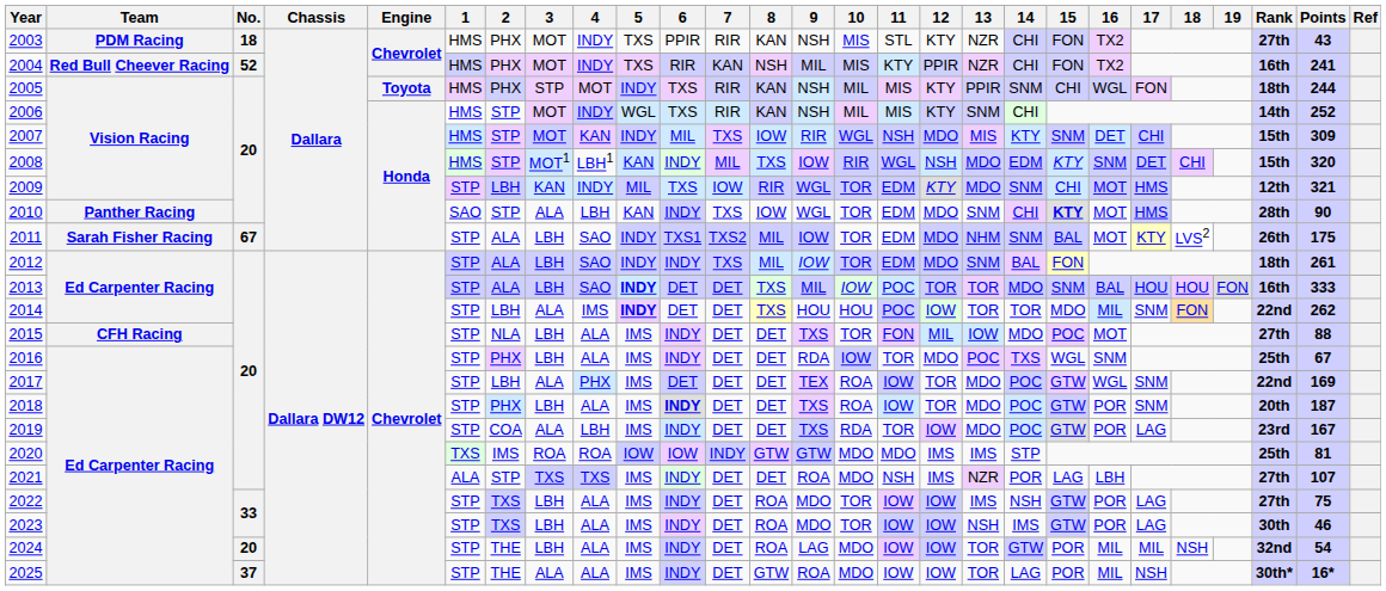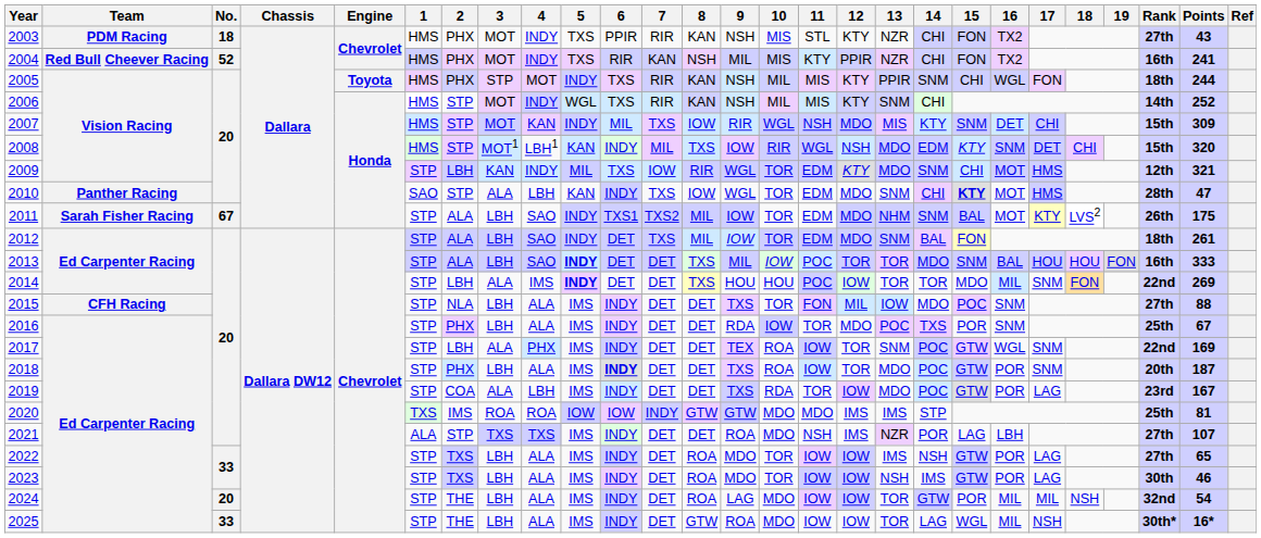 <table class="wikitable" style="text-align:center; font-size:85%">
 <tr>
 <th>Year</th>
 <th>Team</th>
 <th>No.</th>
 <th>Chassis</th>
 <th>Engine</th>
 <th>1</th>
 <th>2</th>
 <th>3</th>
 <th>4</th>
 <th>5</th>
 <th>6</th>
 <th>7</th>
 <th>8</th>
 <th>9</th>
 <th>10</th>
 <th>11</th>
 <th>12</th>
 <th>13</th>
 <th>14</th>
 <th>15</th>
 <th>16</th>
 <th>17</th>
 <th>18</th>
 <th>19</th>
 <th>Rank</th>
 <th>Points</th>
 <th>Ref</th>
 </tr>
 <tr>
 <td><a href='#'>2003</a></td>
 <th nowrap><a href='#'>PDM Racing</a></th>
 <th>18</th>
 <th rowspan=9><a href='#'>Dallara</a></th>
 <th rowspan=2><a href='#'>Chevrolet</a></th>
 <td>HMS</td>
 <td>PHX</td>
 <td>MOT</td>
 <td><a href='#'>INDY</a></td>
 <td>TXS</td>
 <td>PPIR</td>
 <td>RIR</td>
 <td>KAN</td>
 <td>NSH</td>
 <td><a href='#'>MIS</a></td>
 <td>STL</td>
 <td>KTY</td>
 <td>NZR</td>
 <td style="background:#CFCFFF;">CHI<br></td>
 <td style="background:#CFCFFF;">FON<br></td>
 <td style="background:#EFCFFF;">TX2<br></td>
 <td colspan=3></td>
 <th style="background:#CFCFFF;">27th</th>
 <th style="background:#CFCFFF;">43</th>
 <th></th>
 </tr>
 <tr>
 <td><a href='#'>2004</a></td>
 <th nowrap><a href='#'>Red Bull</a> <a href='#'>Cheever Racing</a></th>
 <th>52</th>
 <td style="background:#CFCFFF;">HMS<br></td>
 <td style="background:#EFCFFF;">PHX<br></td>
 <td style="background:#EFCFFF;">MOT<br></td>
 <td style="background:#EFCFFF;"><a href='#'>INDY</a><br></td>
 <td style="background:#EFCFFF;">TXS<br></td>
 <td style="background:#CFCFFF;">RIR<br></td>
 <td style="background:#CFCFFF;">KAN<br></td>
 <td style="background:#EFCFFF;">NSH<br></td>
 <td style="background:#CFCFFF;">MIL<br></td>
 <td style="background:#CFCFFF;">MIS<br></td>
 <td style="background:#CFEAFF;">KTY<br></td>
 <td style="background:#CFCFFF;">PPIR<br></td>
 <td style="background:#EFCFFF;">NZR<br></td>
 <td style="background:#CFCFFF;">CHI<br></td>
 <td style="background:#CFCFFF;">FON<br></td>
 <td style="background:#EFCFFF;">TX2<br></td>
 <td colspan=3></td>
 <th style="background:#CFCFFF;">16th</th>
 <th style="background:#CFCFFF;">241</th>
 <th></th>
 </tr>
 <tr :'0>
 <td><a href='#'>2005</a></td>
 <th rowspan=5 nowrap><a href='#'>Vision Racing</a></th>
 <th rowspan=6>20</th>
 <th><a href='#'>Toyota</a></th>
 <td style="background:#EFCFFF;">HMS<br></td>
 <td style="background:#CFCFFF;">PHX<br></td>
 <td style="background:#EFCFFF;">STP<br></td>
 <td style="background:#EFCFFF;">MOT<br></td>
 <td style="background:#CFCFFF;"><a href='#'>INDY</a><br></td>
 <td style="background:#EFCFFF;">TXS<br></td>
 <td style="background:#CFCFFF;">RIR<br></td>
 <td style="background:#CFCFFF;">KAN<br></td>
 <td style="background:#CFEAFF;">NSH<br></td>
 <td style="background:#CFCFFF;">MIL<br></td>
 <td style="background:#EFCFFF;">MIS<br></td>
 <td style="background:#EFCFFF;">KTY<br></td>
 <td style="background:#CFCFFF;">PPIR<br></td>
 <td style="background:#CFCFFF;">SNM<br></td>
 <td style="background:#CFCFFF;">CHI<br></td>
 <td style="background:#CFCFFF;">WGL<br></td>
 <td style="background:#EFCFFF;">FON<br></td>
 <td colspan=2></td>
 <th style="background:#CFCFFF;">18th</th>
 <th style="background:#CFCFFF;">244</th>
 <th></th>
 </tr>
 <tr>
 <td><a href='#'>2006</a></td>
 <th rowspan=6><a href='#'>Honda</a></th>
 <td style="background:#ffffff;"><a href='#'>HMS</a><br></td>
 <td><a href='#'>STP</a></td>
 <td style="background:#EFCFFF;">MOT<br></td>
 <td style="background:#CFCFFF;"><a href='#'>INDY</a><br></td>
 <td style="background:#CFEAFF;">WGL<br></td>
 <td style="background:#CFEAFF;">TXS<br></td>
 <td style="background:#CFEAFF;">RIR<br></td>
 <td style="background:#CFCFFF;">KAN<br></td>
 <td style="background:#CFEAFF;">NSH<br></td>
 <td style="background:#EFCFFF;">MIL<br></td>
 <td style="background:#CFEAFF;">MIS<br></td>
 <td style="background:#CFCFFF;">KTY<br></td>
 <td style="background:#CFCFFF;">SNM<br></td>
 <td style="background:#DFFFDF;">CHI<br></td>
 <td colspan=5></td>
 <th style="background:#CFCFFF;">14th</th>
 <th style="background:#CFCFFF;">252</th>
 <th></th>
 </tr>
 <tr>
 <td><a href='#'>2007</a></td>
 <td style="background:#CFEAFF;"><a href='#'>HMS</a><br></td>
 <td style="background:#EFCFFF;"><a href='#'>STP</a><br></td>
 <td style="background:#CFCFFF;"><a href='#'>MOT</a><br></td>
 <td style="background:#EFCFFF;"><a href='#'>KAN</a><br></td>
 <td style="background:#CFCFFF;"><a href='#'>INDY</a><br></td>
 <td style="background:#CFEAFF;"><a href='#'>MIL</a><br></td>
 <td style="background:#EFCFFF;"><a href='#'>TXS</a><br></td>
 <td style="background:#CFEAFF;"><a href='#'>IOW</a><br></td>
 <td style="background:#CFEAFF;"><a href='#'>RIR</a><br></td>
 <td style="background:#CFCFFF;"><a href='#'>WGL</a><br></td>
 <td style="background:#CFCFFF;"><a href='#'>NSH</a><br></td>
 <td style="background:#CFCFFF;"><a href='#'>MDO</a><br></td>
 <td style="background:#EFCFFF;"><a href='#'>MIS</a><br></td>
 <td style="background:#CFEAFF;"><a href='#'>KTY</a><br></td>
 <td style="background:#CFCFFF;"><a href='#'>SNM</a><br></td>
 <td style="background:#CFEAFF;"><a href='#'>DET</a><br></td>
 <td style="background:#CFCFFF;"><a href='#'>CHI</a><br></td>
 <td colspan=2></td>
 <th style="background:#CFCFFF;">15th</th>
 <th style="background:#CFCFFF;">309</th>
 <th></th>
 </tr>
 <tr>
 <td><a href='#'>2008</a></td>
 <td style="background:#DFFFDF;"><a href='#'>HMS</a><br></td>
 <td style="background:#EFCFFF;"><a href='#'>STP</a><br></td>
 <td style="background:#CFEAFF;"><a href='#'>MOT</a><sup>1</sup><br></td>
 <td><a href='#'>LBH</a><sup>1</sup><br></td>
 <td style="background:#CFEAFF;"><a href='#'>KAN</a><br></td>
 <td style="background:#DFFFDF;"><a href='#'>INDY</a><br></td>
 <td style="background:#EFCFFF;"><a href='#'>MIL</a><br></td>
 <td style="background:#CFEAFF;"><a href='#'>TXS</a><br></td>
 <td style="background:#EFCFFF;"><a href='#'>IOW</a><br></td>
 <td style="background:#CFCFFF;"><a href='#'>RIR</a><br></td>
 <td style="background:#CFCFFF;"><a href='#'>WGL</a><br></td>
 <td style="background:#CFEAFF;"><a href='#'>NSH</a><br></td>
 <td style="background:#CFCFFF;"><a href='#'>MDO</a><br></td>
 <td style="background:#CFCFFF;"><a href='#'>EDM</a><br></td>
 <td style="background:#CFEAFF;"><em><a href='#'>KTY</a></em><br></td>
 <td style="background:#CFCFFF;"><a href='#'>SNM</a><br></td>
 <td style="background:#CFCFFF;"><a href='#'>DET</a><br></td>
 <td style="background:#EFCFFF;"><a href='#'>CHI</a><br></td>
 <td></td>
 <th style="background:#CFCFFF;">15th</th>
 <th style="background:#CFCFFF;">320</th>
 <th></th>
 </tr>
 <tr>
 <td><a href='#'>2009</a></td>
 <td style="background:#EFCFFF;"><a href='#'>STP</a><br></td>
 <td style="background:#CFCFFF;"><a href='#'>LBH</a><br></td>
 <td style="background:#CFEAFF;"><a href='#'>KAN</a><br></td>
 <td style="background:#CFEAFF;"><a href='#'>INDY</a><br></td>
 <td style="background:#CFCFFF;"><a href='#'>MIL</a><br></td>
 <td style="background:#CFEAFF;"><a href='#'>TXS</a><br></td>
 <td style="background:#CFEAFF;"><a href='#'>IOW</a><br></td>
 <td style="background:#CFCFFF;"><a href='#'>RIR</a><br></td>
 <td style="background:#CFCFFF;"><a href='#'>WGL</a><br></td>
 <td style="background:#CFCFFF;"><a href='#'>TOR</a><br></td>
 <td style="background:#CFCFFF;"><a href='#'>EDM</a><br></td>
 <td style="background:#DFDFDF;"><em><a href='#'>KTY</a></em><br></td>
 <td style="background:#CFCFFF;"><a href='#'>MDO</a><br></td>
 <td style="background:#CFCFFF;"><a href='#'>SNM</a><br></td>
 <td style="background:#CFEAFF;"><a href='#'>CHI</a><br></td>
 <td style="background:#CFCFFF;"><a href='#'>MOT</a><br></td>
 <td style="background:#CFCFFF;"><a href='#'>HMS</a><br></td>
 <td colspan=2></td>
 <th style="background:#CFCFFF;">12th</th>
 <th style="background:#CFCFFF;">321</th>
 <th></th>
 </tr>
 <tr>
 <td><a href='#'>2010</a></td>
 <th nowrap><a href='#'>Panther Racing</a></th>
 <td><a href='#'>SAO</a></td>
 <td><a href='#'>STP</a></td>
 <td><a href='#'>ALA</a></td>
 <td><a href='#'>LBH</a></td>
 <td><a href='#'>KAN</a></td>
 <td style="background:#CFCFFF;"><a href='#'>INDY</a><br></td>
 <td><a href='#'>TXS</a></td>
 <td><a href='#'>IOW</a></td>
 <td><a href='#'>WGL</a></td>
 <td><a href='#'>TOR</a></td>
 <td><a href='#'>EDM</a></td>
 <td><a href='#'>MDO</a></td>
 <td><a href='#'>SNM</a></td>
 <td style="background:#EFCFFF;"><a href='#'>CHI</a><br></td>
 <td style="background:#DFDFDF;"><strong><a href='#'>KTY</a></strong><br></td>
 <td><a href='#'>MOT</a></td>
 <td style="background:#CFCFFF;"><a href='#'>HMS</a><br></td>
 <td colspan=2></td>
 <th style="background:#CFCFFF;">28th</th>
-<th style="background:#CFCFFF;">90</th>
+<th style="background:#CFCFFF;">47</th>
 <th></th>
 </tr>
 <tr>
 <td><a href='#'>2011</a></td>
 <th nowrap><a href='#'>Sarah Fisher Racing</a></th>
 <th>67</th>
 <td><a href='#'>STP</a></td>
 <td><a href='#'>ALA</a></td>
 <td><a href='#'>LBH</a></td>
 <td><a href='#'>SAO</a></td>
 <td style="background:#CFCFFF;"><a href='#'>INDY</a><br></td>
 <td style="background:#CFCFFF;"><a href='#'>TXS1</a><br></td>
 <td style="background:#CFCFFF;"><a href='#'>TXS2</a><br></td>
 <td style="background:#CFCFFF;"><a href='#'>MIL</a><br></td>
 <td style="background:#CFCFFF;"><a href='#'>IOW</a><br></td>
 <td><a href='#'>TOR</a></td>
 <td><a href='#'>EDM</a></td>
 <td style="background:#CFCFFF;"><a href='#'>MDO</a><br></td>
 <td style="background:#CFCFFF;"><a href='#'>NHM</a><br></td>
 <td style="background:#CFCFFF;"><a href='#'>SNM</a><br></td>
 <td style="background:#CFCFFF;"><a href='#'>BAL</a><br></td>
 <td><a href='#'>MOT</a></td>
 <td style="background:#FFFFBF;"><a href='#'>KTY</a><br></td>
 <td style="background:#FFFFFF;"><a href='#'>LVS</a><sup>2</sup><br></td>
 <td></td>
 <th style="background:#CFCFFF;">26th</th>
 <th style="background:#CFCFFF;">175</th>
 <th></th>
 </tr>
 <tr>
 <td><a href='#'>2012</a></td>
 <th rowspan=3 nowrap><a href='#'>Ed Carpenter Racing</a></th>
 <th rowspan=10>20</th>
 <th rowspan=14 nowrap><a href='#'>Dallara</a> <a href='#'>DW12</a></th>
 <th rowspan=14><a href='#'>Chevrolet</a></th>
 <td style="background:#CFCFFF;"><a href='#'>STP</a><br></td>
 <td style="background:#CFCFFF;"><a href='#'>ALA</a><br></td>
 <td style="background:#CFCFFF;"><a href='#'>LBH</a><br></td>
 <td style="background:#CFCFFF;"><a href='#'>SAO</a><br></td>
 <td style="background:#CFCFFF;"><a href='#'>INDY</a><br></td>
-<td style="background:#CFCFFF;"><a href='#'>INDY</a><br></td>
+<td style="background:#CFCFFF;"><a href='#'>DET</a><br></td>
 <td style="background:#CFCFFF;"><a href='#'>TXS</a><br></td>
 <td style="background:#CFEAFF;"><a href='#'>MIL</a><br></td>
 <td style="background:#CFEAFF;"><em><a href='#'>IOW</a></em><br></td>
 <td style="background:#CFCFFF;"><a href='#'>TOR</a><br></td>
 <td style="background:#CFCFFF;"><a href='#'>EDM</a><br></td>
 <td style="background:#CFCFFF;"><a href='#'>MDO</a><br></td>
 <td style="background:#CFCFFF;"><a href='#'>SNM</a><br></td>
 <td style="background:#EFCFFF;"><a href='#'>BAL</a><br></td>
 <td style="background:#FFFFBF;"><a href='#'>FON</a><br></td>
 <td colspan=4></td>
 <th style="background:#CFCFFF;">18th</th>
 <th style="background:#CFCFFF;">261</th>
 <th></th>
 </tr>
 <tr>
 <td><a href='#'>2013</a></td>
 <td style="background:#CFCFFF;"><a href='#'>STP</a><br></td>
 <td style="background:#CFCFFF;"><a href='#'>ALA</a><br></td>
 <td style="background:#CFCFFF;"><a href='#'>LBH</a><br></td>
 <td style="background:#CFCFFF;"><a href='#'>SAO</a><br></td>
 <td style="background:#CFEAFF;"><strong><a href='#'>INDY</a></strong><br></td>
 <td style="background:#CFCFFF;"><a href='#'>DET</a><br></td>
 <td style="background:#CFCFFF;"><a href='#'>DET</a><br></td>
 <td style="background:#DFFFDF;"><a href='#'>TXS</a><br></td>
 <td style="background:#CFCFFF;"><a href='#'>MIL</a><br></td>
 <td style="background:#DFFFDF;"><em><a href='#'>IOW</a></em><br></td>
 <td style="background:#CFEAFF;"><a href='#'>POC</a><br></td>
 <td style="background:#CFCFFF;"><a href='#'>TOR</a><br></td>
 <td style="background:#EFCFFF;"><a href='#'>TOR</a><br></td>
 <td style="background:#CFCFFF;"><a href='#'>MDO</a><br></td>
 <td style="background:#CFCFFF;"><a href='#'>SNM</a><br></td>
 <td style="background:#CFCFFF;"><a href='#'>BAL</a><br></td>
 <td style="background:#CFCFFF;"><a href='#'>HOU</a><br></td>
 <td style="background:#EFCFFF;"><a href='#'>HOU</a><br></td>
 <td style="background:#DFDFDF;"><a href='#'>FON</a><br></td>
 <th style="background:#CFCFFF;">16th</th>
 <th style="background:#CFCFFF;">333</th>
 <th></th>
 </tr>
 <tr>
 <td><a href='#'>2014</a></td>
 <td><a href='#'>STP</a></td>
 <td><a href='#'>LBH</a></td>
 <td><a href='#'>ALA</a></td>
 <td><a href='#'>IMS</a></td>
 <td style="background:#EFCFFF;"><strong><a href='#'>INDY</a></strong><br></td>
 <td><a href='#'>DET</a></td>
 <td><a href='#'>DET</a></td>
 <td style="background:#FFFFBF;"><a href='#'>TXS</a><br></td>
 <td><a href='#'>HOU</a></td>
 <td><a href='#'>HOU</a></td>
 <td style="background:#CFCFFF;"><a href='#'>POC</a><br></td>
 <td style="background:#DFFFDF;"><a href='#'>IOW</a><br></td>
 <td><a href='#'>TOR</a></td>
 <td><a href='#'>TOR</a></td>
 <td><a href='#'>MDO</a></td>
 <td style="background:#CFEAFF;"><a href='#'>MIL</a><br></td>
 <td><a href='#'>SNM</a></td>
 <td style="background:#FFDF9F;"><a href='#'>FON</a><br></td>
 <td></td>
 <th style="background:#CFCFFF;">22nd</th>
-<th style="background:#CFCFFF;">262</th>
+<th style="background:#CFCFFF;">269</th>
 <th></th>
 </tr>
 <tr>
 <td><a href='#'>2015</a></td>
 <th><a href='#'>CFH Racing</a></th>
 <td><a href='#'>STP</a></td>
 <td><a href='#'>NLA</a></td>
 <td><a href='#'>LBH</a></td>
 <td><a href='#'>ALA</a></td>
 <td><a href='#'>IMS</a></td>
 <td style="background:#EFCFFF;"><a href='#'>INDY</a><br></td>
 <td><a href='#'>DET</a></td>
 <td><a href='#'>DET</a></td>
 <td style="background:#EFCFFF;"><a href='#'>TXS</a><br></td>
 <td><a href='#'>TOR</a></td>
 <td style="background:#EFCFFF;"><a href='#'>FON</a><br></td>
 <td style="background:#CFEAFF;"><a href='#'>MIL</a><br></td>
 <td style="background:#CFEAFF;"><a href='#'>IOW</a><br></td>
 <td><a href='#'>MDO</a></td>
 <td style="background:#EFCFFF;"><a href='#'>POC</a><br></td>
-<td><a href='#'>MOT</a></td>
+<td><a href='#'>SNM</a></td>
 <td colspan=3></td>
 <th style="background:#CFCFFF;">27th</th>
 <th style="background:#CFCFFF;">88</th>
 <th></th>
 </tr>
 <tr>
 <td><a href='#'>2016</a></td>
 <th rowspan=10><a href='#'>Ed Carpenter Racing</a></th>
 <td><a href='#'>STP</a></td>
 <td style="background:#EFCFFF;"><a href='#'>PHX</a><br></td>
 <td><a href='#'>LBH</a></td>
 <td><a href='#'>ALA</a></td>
 <td><a href='#'>IMS</a></td>
 <td style="background:#EFCFFF;"><a href='#'>INDY</a><br></td>
 <td><a href='#'>DET</a></td>
 <td><a href='#'>DET</a></td>
 <td><a href='#'>RDA</a></td>
 <td style="background:#CFCFFF;"><a href='#'>IOW</a><br></td>
 <td><a href='#'>TOR</a></td>
 <td><a href='#'>MDO</a></td>
 <td style="background:#EFCFFF;"><a href='#'>POC</a><br></td>
 <td style="background:#EFCFFF;"><a href='#'>TXS</a><br></td>
-<td><a href='#'>WGL</a></td>
+<td><a href='#'>POR</a></td>
 <td><a href='#'>SNM</a></td>
 <td colspan=3></td>
 <th style="background:#CFCFFF;">25th</th>
 <th style="background:#CFCFFF;">67</th>
 <th></th>
 </tr>
 <tr>
 <td><a href='#'>2017</a></td>
 <td><a href='#'>STP</a></td>
 <td><a href='#'>LBH</a></td>
 <td><a href='#'>ALA</a></td>
 <td style="background:#CFEAFF;"><a href='#'>PHX</a><br></td>
 <td><a href='#'>IMS</a></td>
-<td style="background:#CFCFFF;"><a href='#'>DET</a><br></td>
+<td style="background:#CFCFFF;"><a href='#'>INDY</a><br></td>
 <td><a href='#'>DET</a></td>
 <td><a href='#'>DET</a></td>
 <td style="background:#EFCFFF;"><a href='#'>TEX</a><br></td>
 <td><a href='#'>ROA</a></td>
 <td style="background:#CFCFFF;"><a href='#'>IOW</a><br></td>
 <td><a href='#'>TOR</a></td>
-<td><a href='#'>MDO</a></td>
+<td><a href='#'>SNM</a></td>
 <td style="background:#CFCFFF;"><a href='#'>POC</a><br></td>
 <td style="background:#EFCFFF;"><a href='#'>GTW</a><br></td>
 <td><a href='#'>WGL</a></td>
 <td><a href='#'>SNM</a></td>
 <td colspan=2></td>
 <th style="background:#CFCFFF;">22nd</th>
 <th style="background:#CFCFFF;">169</th>
 <th></th>
 </tr>
 <tr>
 <td><a href='#'>2018</a></td>
 <td><a href='#'>STP</a></td>
 <td style="background:#CFEAFF;"><a href='#'>PHX</a><br></td>
 <td><a href='#'>LBH</a></td>
 <td><a href='#'>ALA</a></td>
 <td><a href='#'>IMS</a></td>
 <td style="background:#DFDFDF;"><strong><a href='#'>INDY</a></strong><br></td>
 <td><a href='#'>DET</a></td>
 <td><a href='#'>DET</a></td>
 <td style="background:#EFCFFF;"><a href='#'>TXS</a><br></td>
 <td><a href='#'>ROA</a></td>
 <td style="background:#CFEAFF;"><a href='#'>IOW</a><br></td>
 <td><a href='#'>TOR</a></td>
 <td><a href='#'>MDO</a></td>
 <td style="background:#CFEAFF;"><a href='#'>POC</a><br></td>
 <td style="background:#CFCFFF;"><a href='#'>GTW</a><br></td>
 <td><a href='#'>POR</a></td>
 <td><a href='#'>SNM</a></td>
 <td colspan=2></td>
 <th style="background:#CFCFFF;">20th</th>
 <th style="background:#CFCFFF;">187</th>
 <th></th>
 </tr>
 <tr>
 <td><a href='#'>2019</a></td>
 <td><a href='#'>STP</a></td>
 <td><a href='#'>COA</a></td>
 <td><a href='#'>ALA</a></td>
 <td><a href='#'>LBH</a></td>
 <td><a href='#'>IMS</a></td>
 <td style="background:#CFEAFF;"><a href='#'>INDY</a><br></td>
 <td><a href='#'>DET</a></td>
 <td><a href='#'>DET</a></td>
 <td style="background:#CFCFFF;"><a href='#'>TXS</a><br></td>
 <td><a href='#'>RDA</a></td>
 <td><a href='#'>TOR</a></td>
 <td style="background:#EFCFFF;"><a href='#'>IOW</a><br></td>
 <td><a href='#'>MDO</a></td>
 <td style="background:#CFEAFF;"><a href='#'>POC</a><br></td>
 <td style="background:#DFDFDF;"><a href='#'>GTW</a><br></td>
 <td><a href='#'>POR</a></td>
 <td><a href='#'>LAG</a></td>
 <td colspan=2></td>
 <th style="background:#CFCFFF;">23rd</th>
 <th style="background:#CFCFFF;">167</th>
 <th></th>
 </tr>
 <tr>
 <td><a href='#'>2020</a></td>
 <td style="background:#DFFFDF;"><a href='#'>TXS</a><br></td>
 <td><a href='#'>IMS</a></td>
 <td><a href='#'>ROA</a></td>
 <td><a href='#'>ROA</a></td>
 <td style="background:#CFCFFF;"><a href='#'>IOW</a><br></td>
 <td style="background:#EFCFFF;"><a href='#'>IOW</a><br></td>
 <td style="background:#CFCFFF;"><a href='#'>INDY</a><br></td>
 <td style="background:#EFCFFF;"><a href='#'>GTW</a><br></td>
 <td style="background:#CFCFFF;"><a href='#'>GTW</a><br></td>
 <td><a href='#'>MDO</a></td>
 <td><a href='#'>MDO</a></td>
 <td><a href='#'>IMS</a></td>
 <td><a href='#'>IMS</a></td>
 <td><a href='#'>STP</a></td>
 <td colspan=5></td>
 <th style="background:#CFCFFF;">25th</th>
 <th style="background:#CFCFFF;">81</th>
 <th></th>
 </tr>
 <tr>
 <td><a href='#'>2021</a></td>
 <td><a href='#'>ALA</a></td>
 <td><a href='#'>STP</a></td>
 <td style="background:#CFCFFF;"><a href='#'>TXS</a><br></td>
 <td style="background:#CFCFFF;"><a href='#'>TXS</a><br></td>
 <td><a href='#'>IMS</a></td>
 <td style="background:#DFFFDF;"><a href='#'>INDY</a><br></td>
 <td><a href='#'>DET</a></td>
 <td><a href='#'>DET</a></td>
 <td><a href='#'>ROA</a></td>
 <td><a href='#'>MDO</a></td>
 <td><a href='#'>NSH</a></td>
 <td><a href='#'>IMS</a></td>
 <td style="background:#EFCFFF;">NZR<br></td>
 <td><a href='#'>POR</a></td>
 <td><a href='#'>LAG</a></td>
 <td><a href='#'>LBH</a></td>
 <td colspan=3></td>
 <th style="background:#CFCFFF;">27th</th>
 <th style="background:#CFCFFF;">107</th>
 <th></th>
 </tr>
 <tr>
 <td><a href='#'>2022</a></td>
 <th rowspan=2>33</th>
 <td><a href='#'>STP</a></td>
 <td style="background:#CFCFFF;"><a href='#'>TXS</a><br></td>
 <td><a href='#'>LBH</a></td>
 <td><a href='#'>ALA</a></td>
 <td><a href='#'>IMS</a></td>
 <td style="background:#CFCFFF;"><a href='#'>INDY</a><br></td>
 <td><a href='#'>DET</a></td>
 <td><a href='#'>ROA</a></td>
 <td><a href='#'>MDO</a></td>
 <td><a href='#'>TOR</a></td>
 <td style="background:#EFCFFF;"><a href='#'>IOW</a><br></td>
 <td style="background:#CFCFFF;"><a href='#'>IOW</a><br></td>
 <td><a href='#'>IMS</a></td>
 <td><a href='#'>NSH</a></td>
 <td style="background:#CFCFFF;"><a href='#'>GTW</a><br></td>
 <td><a href='#'>POR</a></td>
 <td><a href='#'>LAG</a></td>
 <td colspan=2></td>
 <th style="background:#CFCFFF;">27th</th>
-<th style="background:#CFCFFF;">75</th>
+<th style="background:#CFCFFF;">65</th>
 <th></th>
 </tr>
 <tr>
 <td><a href='#'>2023</a></td>
 <td><a href='#'>STP</a></td>
 <td style="background:#CFCFFF;"><a href='#'>TXS</a><br></td>
 <td><a href='#'>LBH</a></td>
 <td><a href='#'>ALA</a></td>
 <td><a href='#'>IMS</a></td>
 <td style="background:#EFCFFF;"><a href='#'>INDY</a><br></td>
 <td><a href='#'>DET</a></td>
 <td><a href='#'>ROA</a></td>
 <td><a href='#'>MDO</a></td>
 <td><a href='#'>TOR</a></td>
 <td style="background:#CFCFFF;"><a href='#'>IOW</a><br></td>
 <td style="background:#CFCFFF;"><a href='#'>IOW</a><br></td>
 <td><a href='#'>NSH</a></td>
 <td><a href='#'>IMS</a></td>
 <td style="background:#CFCFFF;"><a href='#'>GTW</a><br></td>
 <td><a href='#'>POR</a></td>
 <td><a href='#'>LAG</a></td>
 <td colspan=2></td>
 <th style="background:#CFCFFF;">30th</th>
 <th style="background:#CFCFFF;">46</th>
 <th></th>
 </tr>
 <tr>
 <td><a href='#'>2024</a></td>
 <th>20</th>
 <td><a href='#'>STP</a></td>
 <td><a href='#'>THE</a></td>
 <td><a href='#'>LBH</a></td>
 <td><a href='#'>ALA</a></td>
 <td><a href='#'>IMS</a></td>
 <td style="background:#CFCFFF;"><a href='#'>INDY</a><br></td>
 <td><a href='#'>DET</a></td>
 <td><a href='#'>ROA</a></td>
 <td><a href='#'>LAG</a></td>
 <td><a href='#'>MDO</a></td>
 <td style="background:#EFCFFF;"><a href='#'>IOW</a><br></td>
 <td style="background:#CFCFFF;"><a href='#'>IOW</a><br></td>
 <td><a href='#'>TOR</a></td>
 <td style="background:#CFCFFF;"><a href='#'>GTW</a><br></td>
 <td><a href='#'>POR</a></td>
 <td><a href='#'>MIL</a></td>
 <td><a href='#'>MIL</a></td>
 <td><a href='#'>NSH</a></td>
 <td></td>
 <th style="background:#CFCFFF;">32nd</th>
 <th style="background:#CFCFFF;">54</th>
 <th></th>
 </tr>
 <tr>
 <td><a href='#'>2025</a></td>
-<th>37</th>
+<th>33</th>
 <td><a href='#'>STP</a></td>
 <td><a href='#'>THE</a></td>
-<td><a href='#'>ALA</a></td>
+<td><a href='#'>LBH</a></td>
 <td><a href='#'>ALA</a></td>
 <td><a href='#'>IMS</a></td>
 <td style="background:#CFCFFF;"><a href='#'>INDY</a><br></td>
 <td><a href='#'>DET</a></td>
 <td><a href='#'>GTW</a></td>
 <td><a href='#'>ROA</a></td>
 <td><a href='#'>MDO</a></td>
 <td><a href='#'>IOW</a></td>
 <td><a href='#'>IOW</a></td>
 <td><a href='#'>TOR</a></td>
 <td><a href='#'>LAG</a></td>
-<td><a href='#'>POR</a></td>
+<td><a href='#'>WGL</a></td>
 <td><a href='#'>MIL</a></td>
 <td><a href='#'>NSH</a></td>
 <td colspan=2></td>
 <th style="background:#CFCFFF;">30th*</th>
 <th style="background:#CFCFFF;">16*</th>
 <th></th>
 </tr>
 </table>
